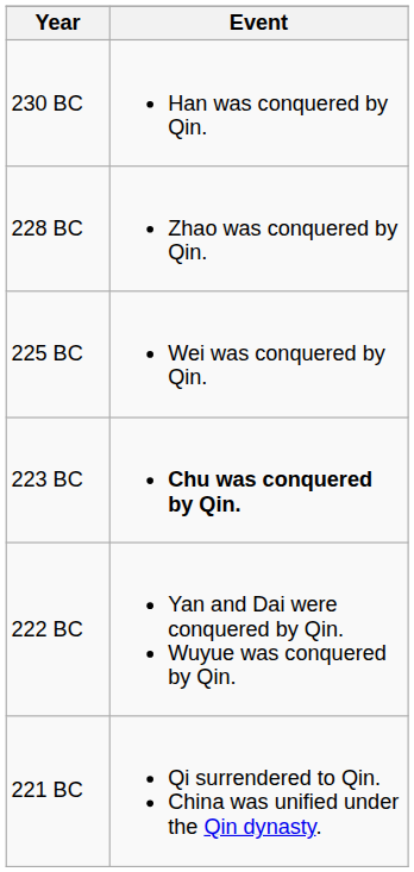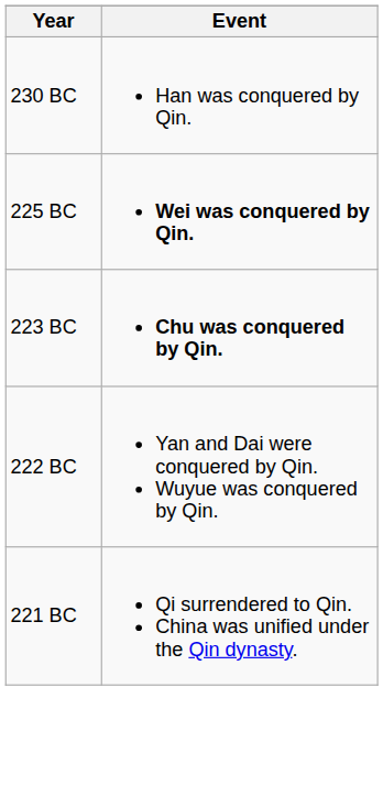 <table class="wikitable" style="margin:5px; float:right; width:300px;">
 <tr>
 </tr>
 <tr>
 <th width="10%">Year</th>
 <th width="25%">Event</th>
 </tr>
 <tr>
 <td>230 BC</td>
 <td><br><ul><li>Han was conquered by Qin.</li></ul></td>
 </tr>
 <tr>
-<td>228 BC</td>
-<td><br><ul><li>Zhao was conquered by Qin.</li></ul></td>
-</tr>
-<tr>
 <td>225 BC</td>
-<td><br><ul><li>Wei was conquered by Qin.</li></ul></td>
+<td><strong><br><ul><li>Wei was conquered by Qin.</li></ul></strong></td>
 </tr>
 <tr>
 <td>223 BC</td>
 <td><strong><br><ul><li>Chu was conquered by Qin.</li></ul></strong></td>
 </tr>
 <tr>
 <td>222 BC</td>
 <td><br><ul><li>Yan and Dai were conquered by Qin.</li><li>Wuyue was conquered by Qin.</li></ul></td>
 </tr>
 <tr>
 <td>221 BC</td>
 <td><br><ul><li>Qi surrendered to Qin.</li><li>China was unified under the <a href='#'>Qin dynasty</a>.</li></ul></td>
 </tr>
 </table>
